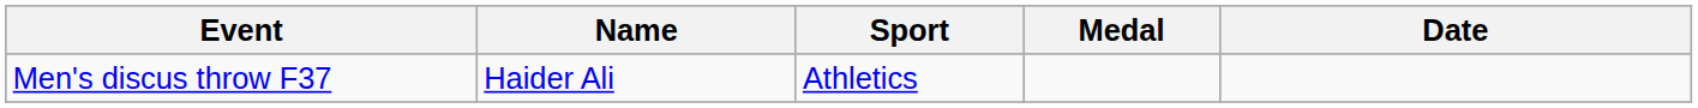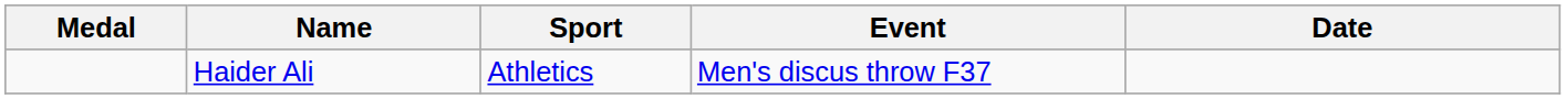 <table class="wikitable sortable" style="font-size:95%">
 <tr>
-<th style="width:15em">Event</th>
+<th style="width:6em">Medal</th>
 <th style="width:10em">Name</th>
 <th style="width:7em">Sport</th>
-<th style="width:6em">Medal</th>
+<th style="width:15em">Event</th>
 <th style="width:15em">Date</th>
 </tr>
 <tr>
-<td><a href='#'>Men's discus throw F37</a></td>
+<td></td>
 <td><a href='#'>Haider Ali</a></td>
 <td><a href='#'>Athletics</a></td>
-<td></td>
+<td><a href='#'>Men's discus throw F37</a></td>
 <td></td>
 </tr>
 </table>
